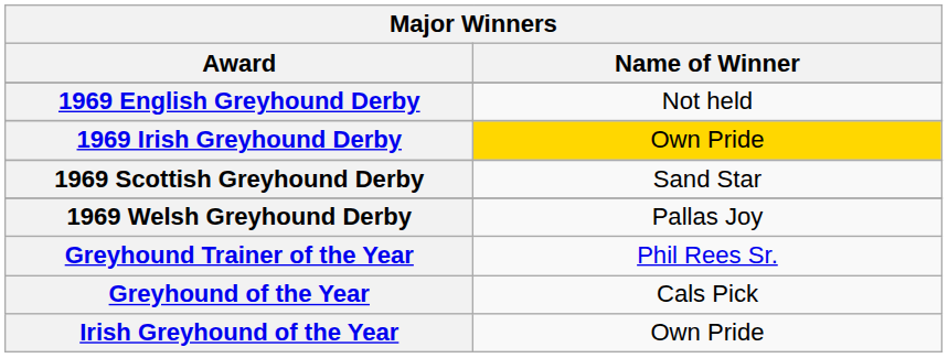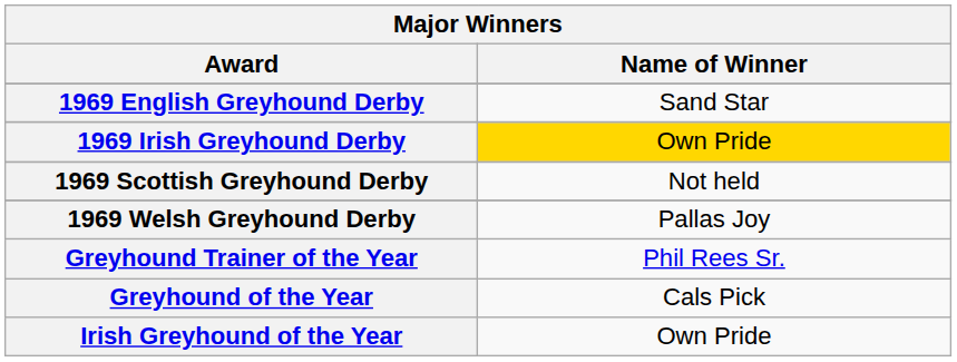 <table class="wikitable">
 <tr>
 <th colspan="2">Major Winners</th>
 </tr>
 <tr>
 <th width=300>Award</th>
 <th width=300>Name of Winner</th>
 </tr>
 <tr>
 </tr>
 <tr align=center>
 <th><a href='#'>1969 English Greyhound Derby</a></th>
-<td>Not held </td>
+<td>Sand Star </td>
 </tr>
 <tr>
 </tr>
 <tr align=center>
 <th><a href='#'>1969 Irish Greyhound Derby</a></th>
 <td style="background: gold;">Own Pride </td>
 </tr>
 <tr>
 </tr>
 <tr align=center>
 <th>1969 Scottish Greyhound Derby</th>
-<td>Sand Star </td>
+<td>Not held </td>
 </tr>
 <tr>
 </tr>
 <tr align=center>
 <th>1969 Welsh Greyhound Derby</th>
 <td>Pallas Joy </td>
 </tr>
 <tr align=center>
 <th><a href='#'>Greyhound Trainer of the Year</a></th>
 <td><a href='#'>Phil Rees Sr.</a></td>
 </tr>
 <tr align=center>
 <th><a href='#'>Greyhound of the Year</a></th>
 <td>Cals Pick</td>
 </tr>
 <tr align=center>
 <th><a href='#'>Irish Greyhound of the Year</a></th>
 <td>Own Pride</td>
 </tr>
 </table>
